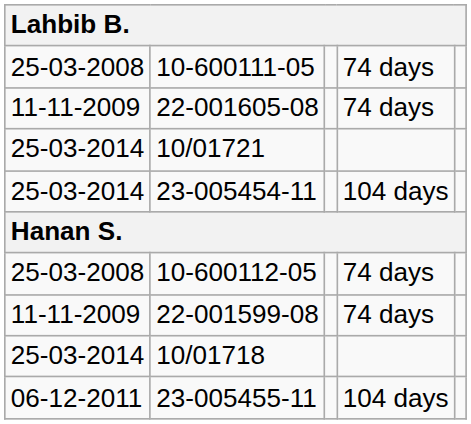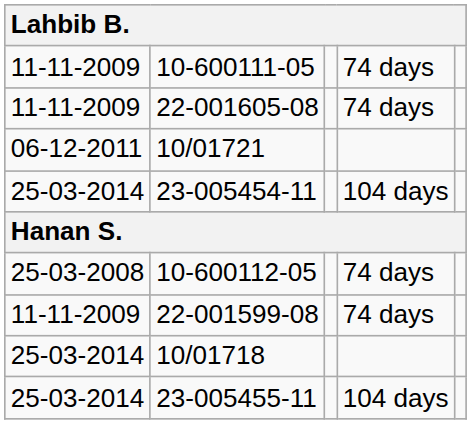 <table class="wikitable">
 <tr>
 <th colspan="5" style="text-align:left">Lahbib B.</th>
 </tr>
 <tr>
-<td>25-03-2008</td>
+<td>11-11-2009</td>
 <td>10-600111-05</td>
 <td></td>
 <td>74 days</td>
 <td></td>
 </tr>
 <tr>
 <td>11-11-2009</td>
 <td>22-001605-08</td>
 <td></td>
 <td>74 days</td>
 <td></td>
 </tr>
 <tr>
-<td>25-03-2014</td>
+<td>06-12-2011</td>
 <td>10/01721</td>
 <td></td>
 <td></td>
 <td></td>
 </tr>
 <tr>
 <td>25-03-2014</td>
 <td>23-005454-11</td>
 <td></td>
 <td>104 days</td>
 <td></td>
 </tr>
 <tr>
 <th colspan="5" style="text-align:left">Hanan S.</th>
 </tr>
 <tr>
 <td>25-03-2008</td>
 <td>10-600112-05</td>
 <td></td>
 <td>74 days</td>
 <td></td>
 </tr>
 <tr>
 <td>11-11-2009</td>
 <td>22-001599-08</td>
 <td></td>
 <td>74 days</td>
 <td></td>
 </tr>
 <tr>
 <td>25-03-2014</td>
 <td>10/01718</td>
 <td></td>
 <td></td>
 <td></td>
 </tr>
 <tr>
-<td>06-12-2011</td>
+<td>25-03-2014</td>
 <td>23-005455-11</td>
 <td></td>
 <td>104 days</td>
 <td></td>
 </tr>
 </table>
